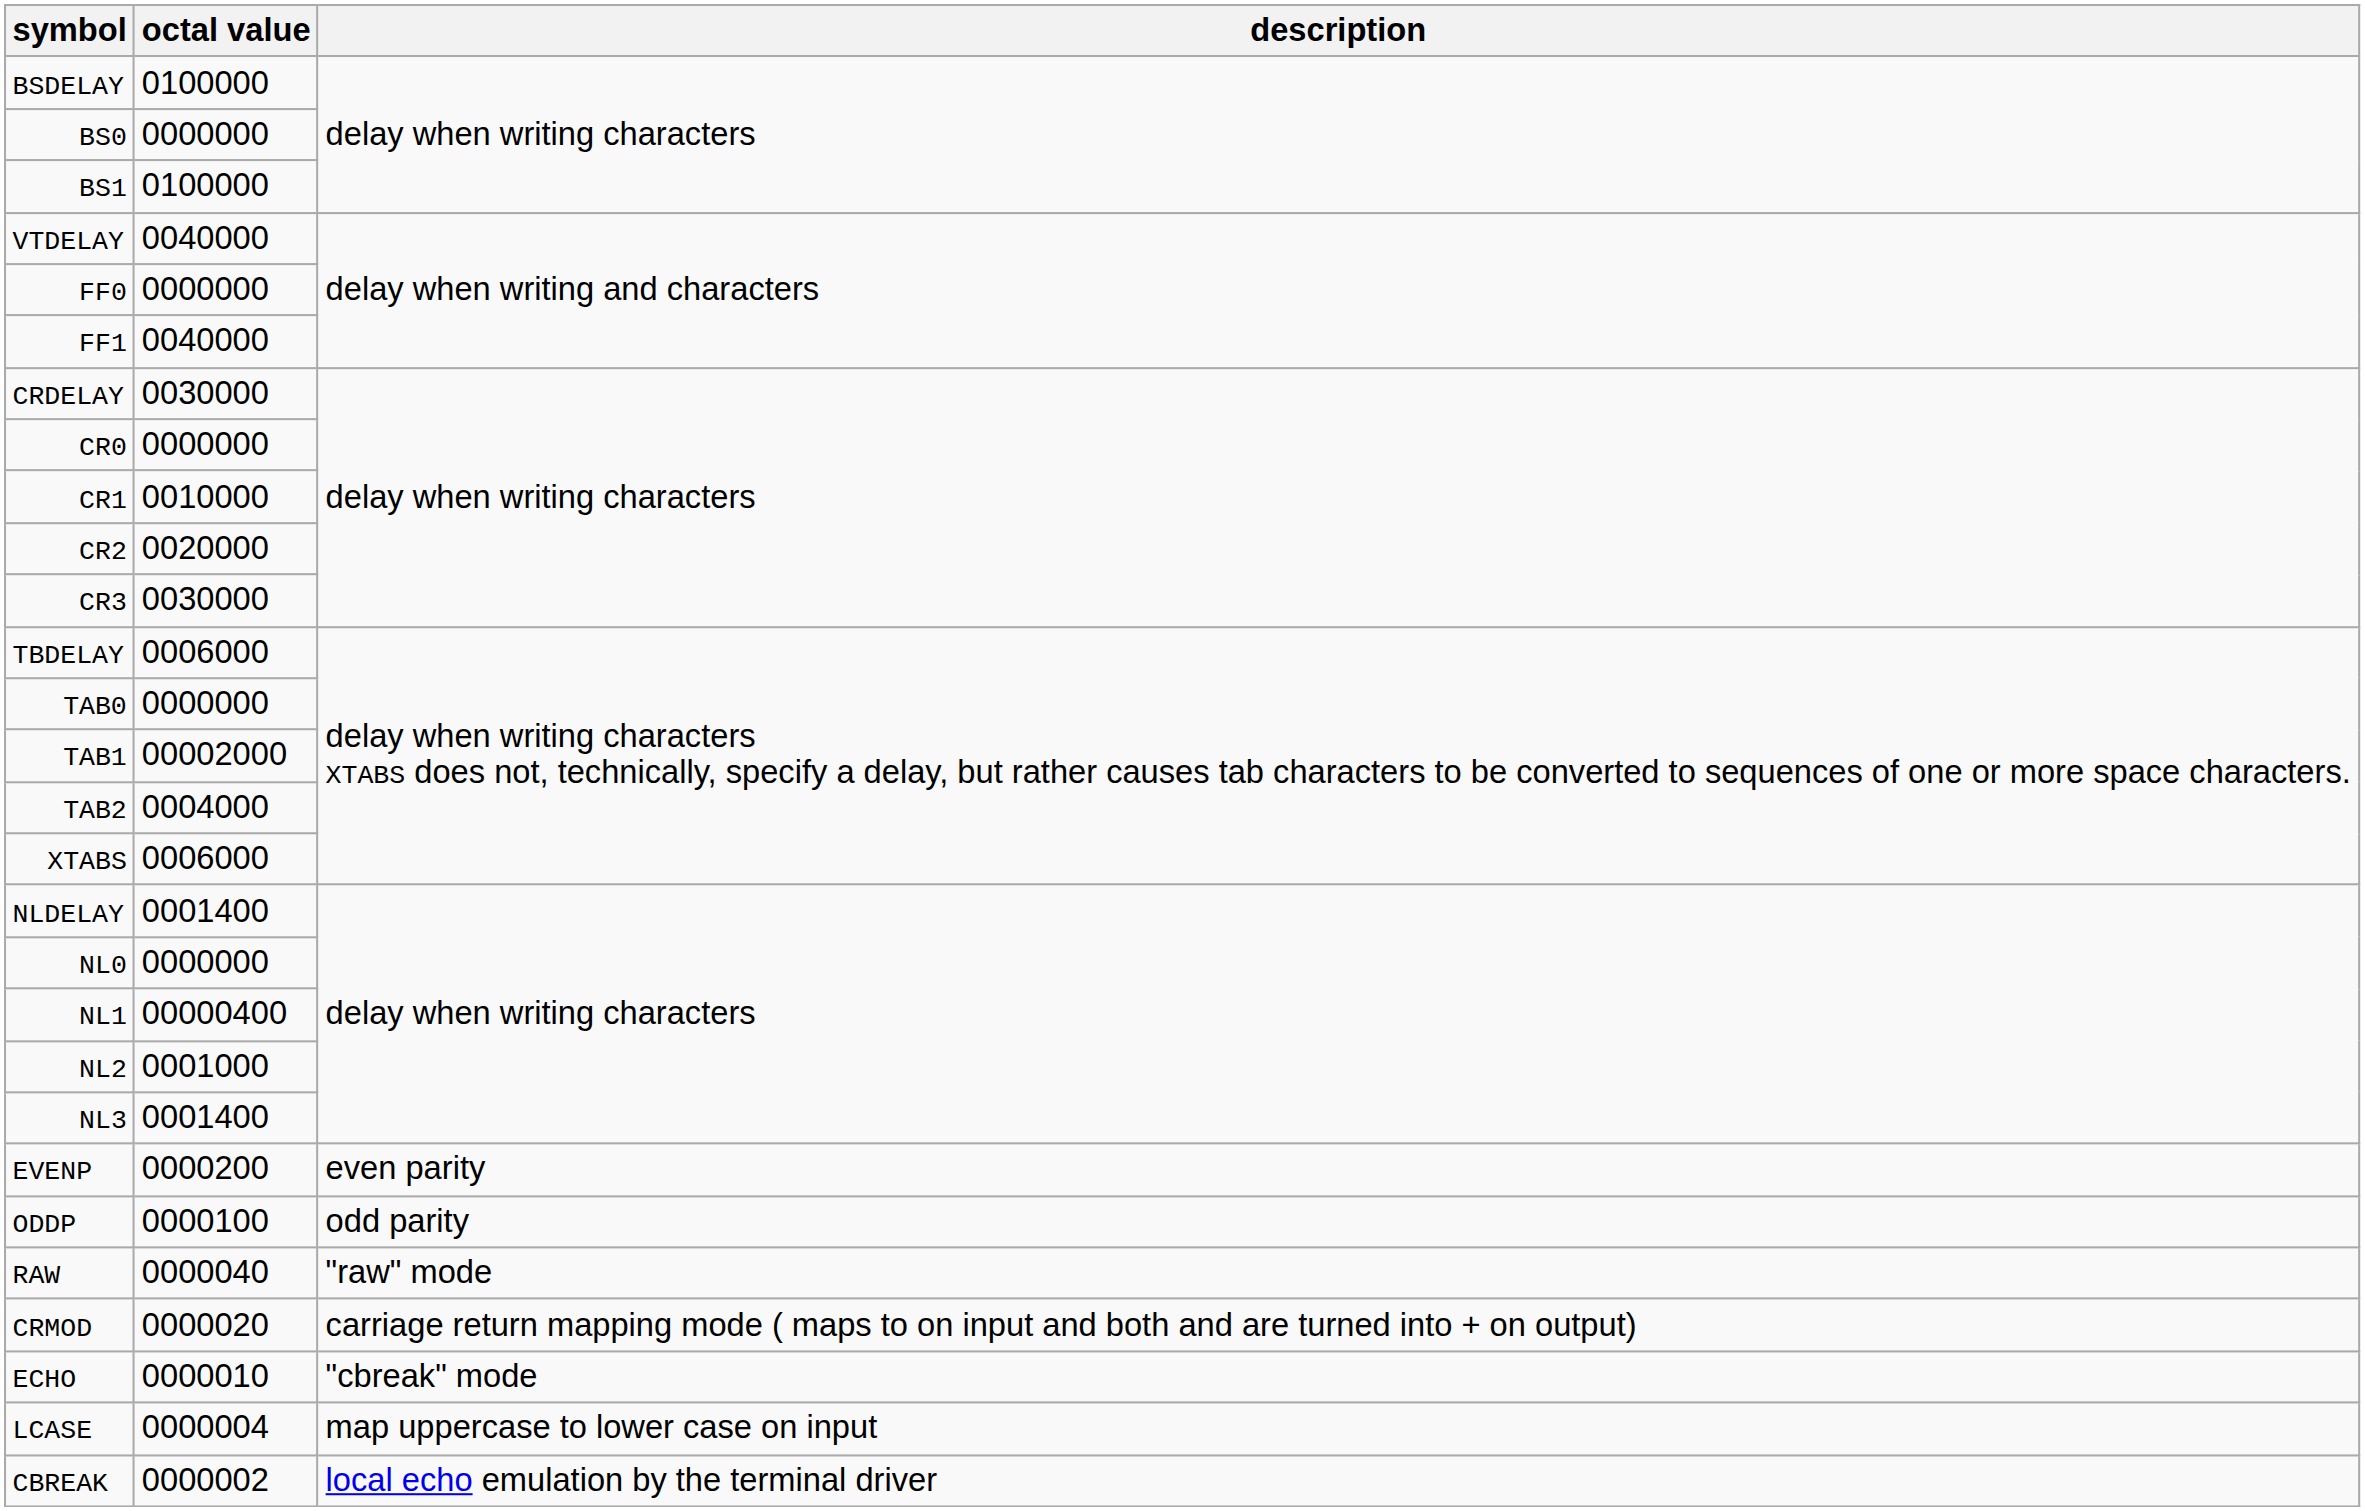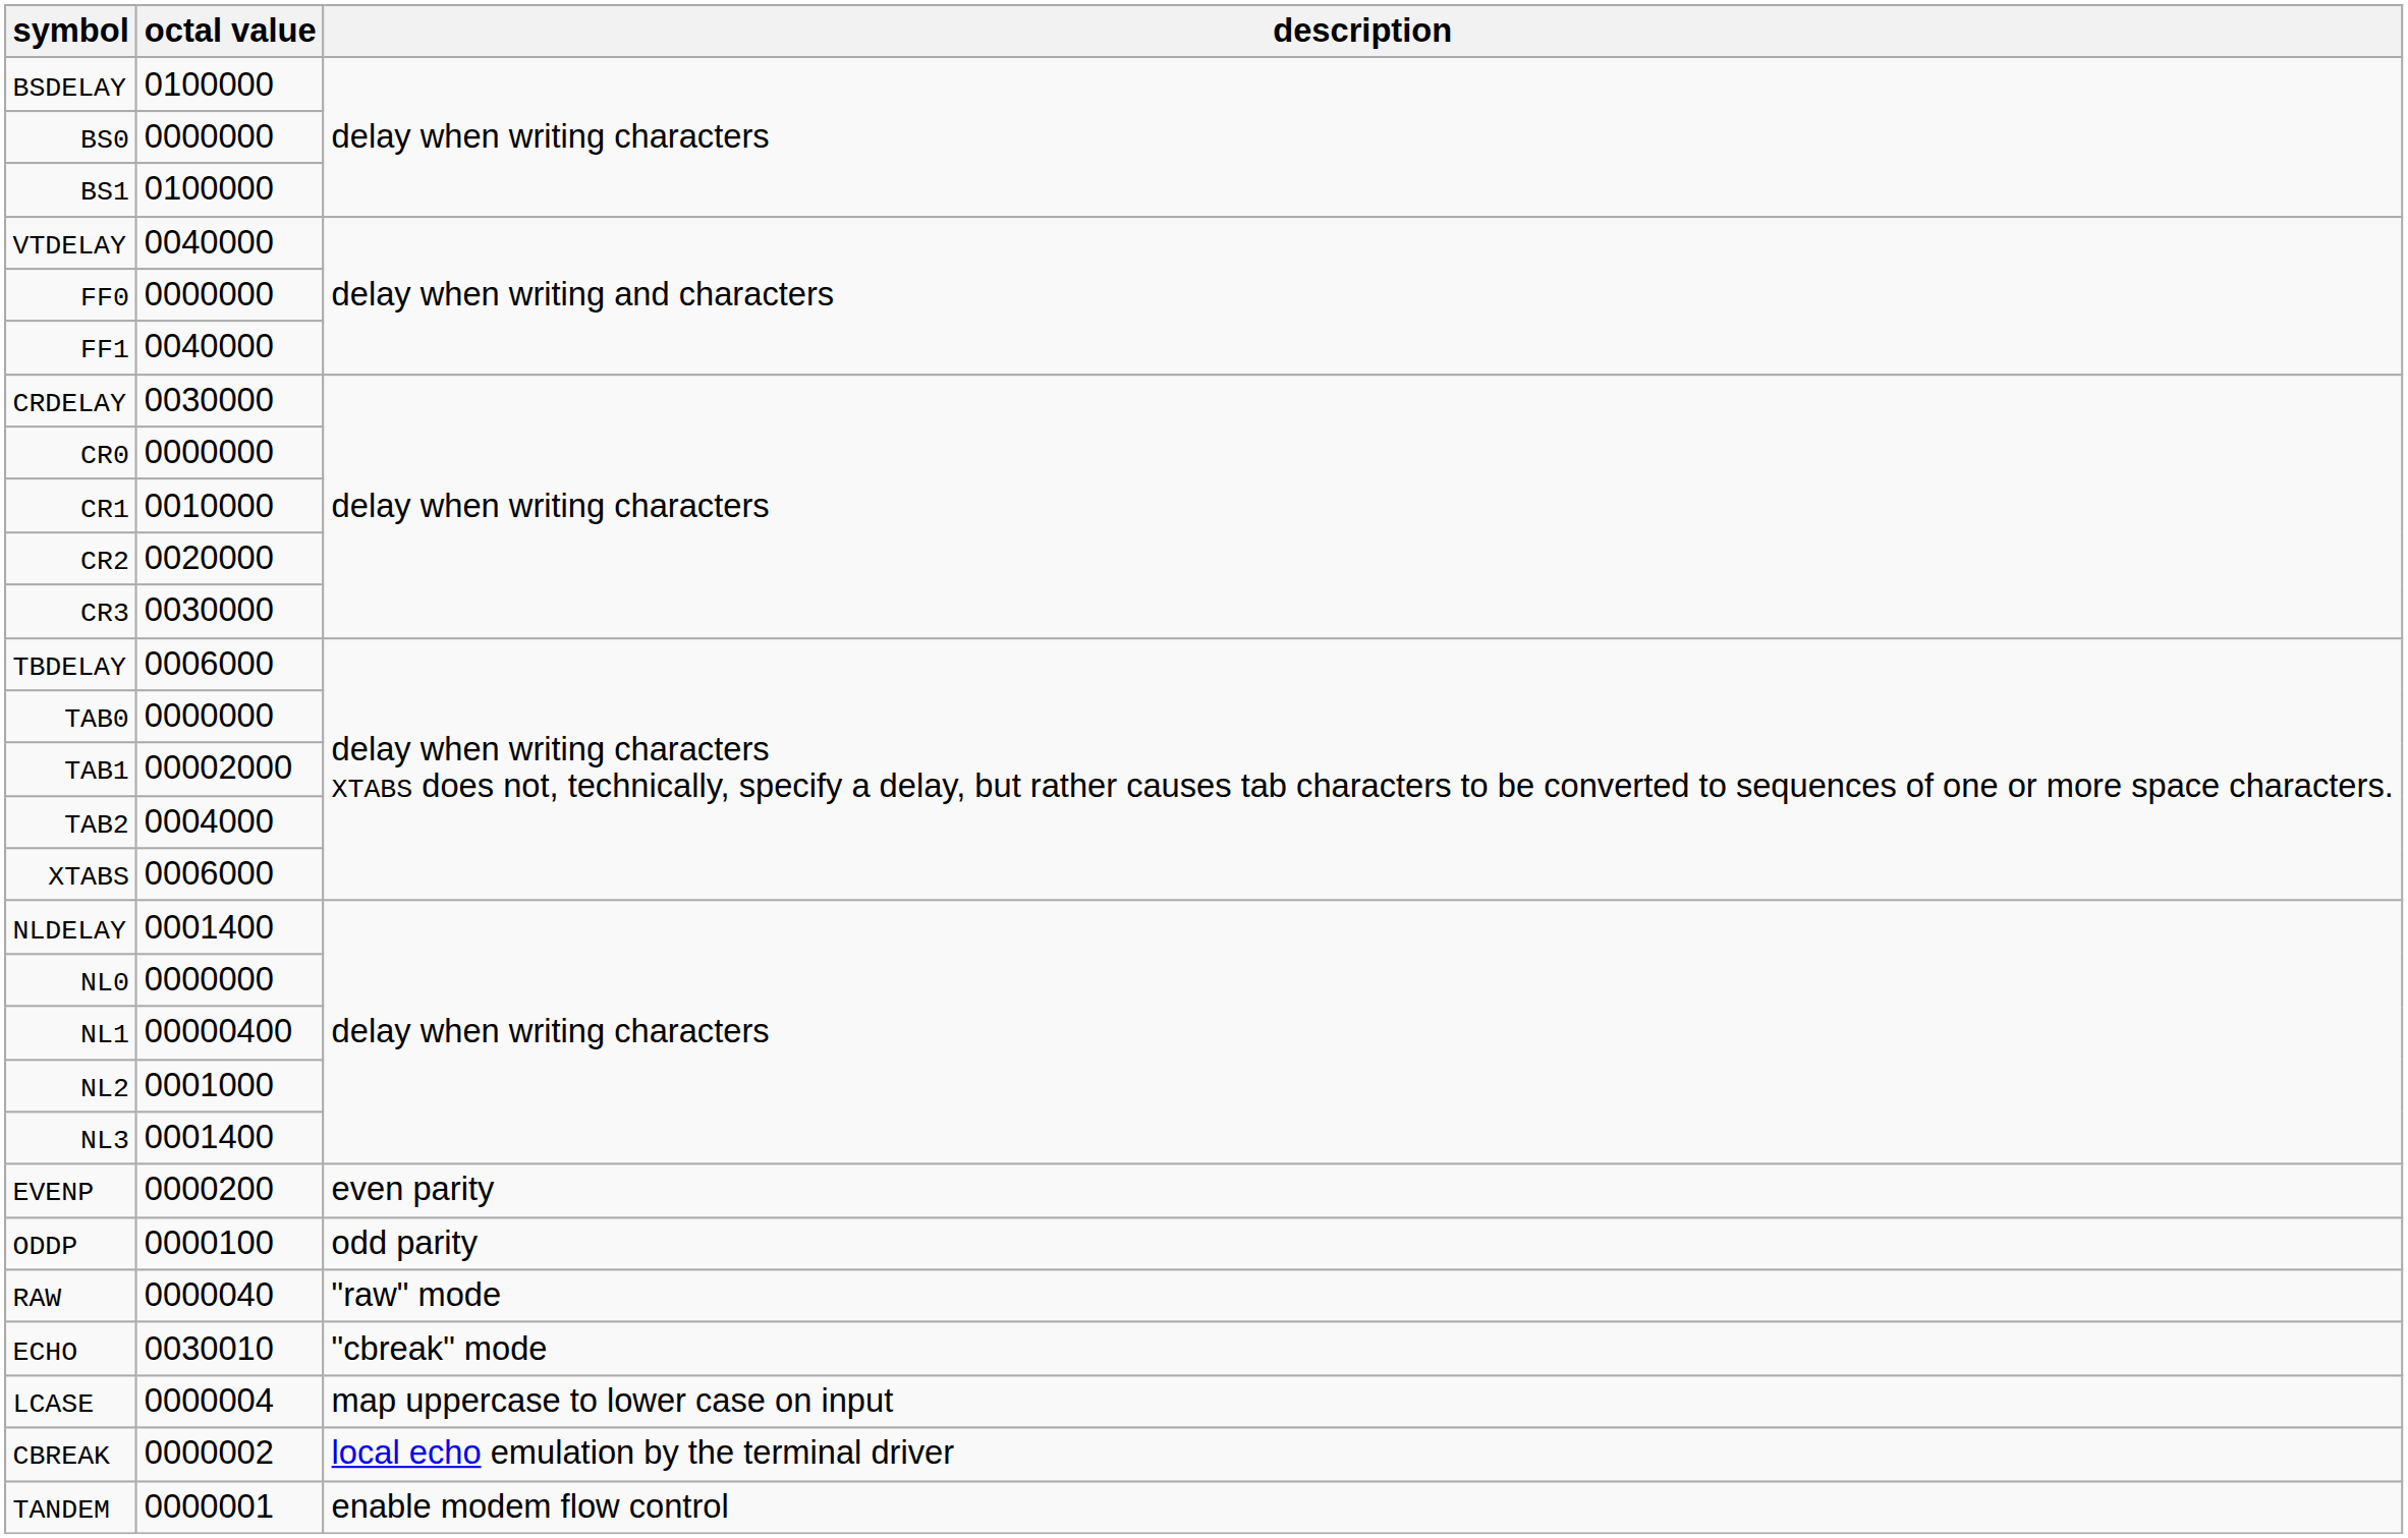 <table class="wikitable">
 <tr>
 <th>symbol</th>
 <th>octal value</th>
 <th>description</th>
 </tr>
 <tr>
 <td><code>BSDELAY</code></td>
 <td>0100000</td>
 <td rowspan = 3>delay when writing  characters</td>
 </tr>
 <tr>
 <td align="right"><code>BS0</code></td>
 <td>0000000</td>
 </tr>
 <tr>
 <td align="right"><code>BS1</code></td>
 <td>0100000</td>
 </tr>
 <tr>
 <td><code>VTDELAY</code></td>
 <td>0040000</td>
 <td rowspan = 3>delay when writing  and  characters</td>
 </tr>
 <tr>
 <td align="right"><code>FF0</code></td>
 <td>0000000</td>
 </tr>
 <tr>
 <td align="right"><code>FF1</code></td>
 <td>0040000</td>
 </tr>
 <tr>
 <td><code>CRDELAY</code></td>
 <td>0030000</td>
 <td rowspan = 5>delay when writing  characters</td>
 </tr>
 <tr>
 <td align="right"><code>CR0</code></td>
 <td>0000000</td>
 </tr>
 <tr>
 <td align="right"><code>CR1</code></td>
 <td>0010000</td>
 </tr>
 <tr>
 <td align="right"><code>CR2</code></td>
 <td>0020000</td>
 </tr>
 <tr>
 <td align="right"><code>CR3</code></td>
 <td>0030000</td>
 </tr>
 <tr>
 <td><code>TBDELAY</code></td>
 <td>0006000</td>
 <td rowspan = 5>delay when writing  characters<br><code>XTABS</code> does not, technically, specify a delay, but rather causes tab characters to be converted to sequences of one or more space characters.</td>
 </tr>
 <tr>
 <td align="right"><code>TAB0</code></td>
 <td>0000000</td>
 </tr>
 <tr>
 <td align="right"><code>TAB1</code></td>
 <td>00002000</td>
 </tr>
 <tr>
 <td align="right"><code>TAB2</code></td>
 <td>0004000</td>
 </tr>
 <tr>
 <td align="right"><code>XTABS</code></td>
 <td>0006000</td>
 </tr>
 <tr>
 <td><code>NLDELAY</code></td>
 <td>0001400</td>
 <td rowspan = 5>delay when writing  characters</td>
 </tr>
 <tr>
 <td align="right"><code>NL0</code></td>
 <td>0000000</td>
 </tr>
 <tr>
 <td align="right"><code>NL1</code></td>
 <td>00000400</td>
 </tr>
 <tr>
 <td align="right"><code>NL2</code></td>
 <td>0001000</td>
 </tr>
 <tr>
 <td align="right"><code>NL3</code></td>
 <td>0001400</td>
 </tr>
 <tr>
 <td><code>EVENP</code></td>
 <td>0000200</td>
 <td>even parity</td>
 </tr>
 <tr>
 <td><code>ODDP</code></td>
 <td>0000100</td>
 <td>odd parity</td>
 </tr>
 <tr>
 <td><code>RAW</code></td>
 <td>0000040</td>
 <td>"raw" mode</td>
 </tr>
 <tr>
-<td><code>CRMOD</code></td>
-<td>0000020</td>
-<td>carriage return mapping mode ( maps to  on input and both  and  are turned into + on output)</td>
-</tr>
-<tr>
 <td><code>ECHO</code></td>
-<td>0000010</td>
+<td>0030010</td>
 <td>"cbreak" mode</td>
 </tr>
 <tr>
 <td><code>LCASE</code></td>
 <td>0000004</td>
 <td>map uppercase to lower case on input</td>
 </tr>
 <tr>
 <td><code>CBREAK</code></td>
 <td>0000002</td>
 <td><a href='#'>local echo</a> emulation by the terminal driver</td>
 </tr>
+<tr>
+<td><code>TANDEM</code></td>
+<td>0000001</td>
+<td>enable modem flow control</td>
+</tr>
 </table>
